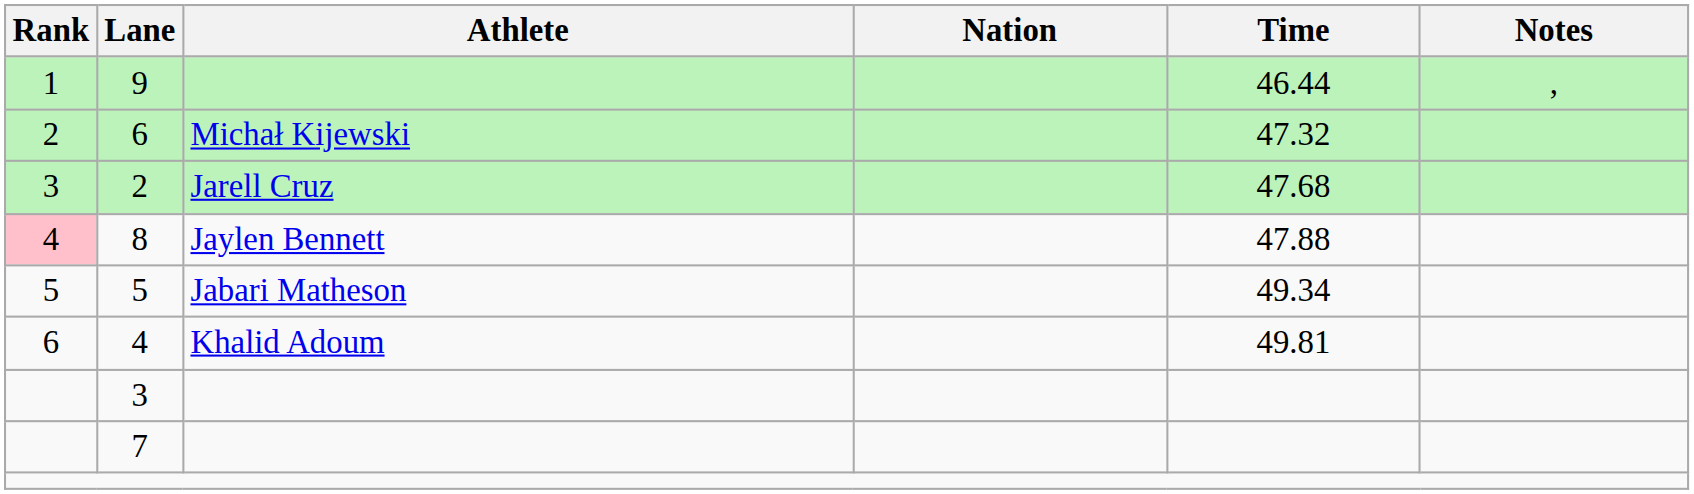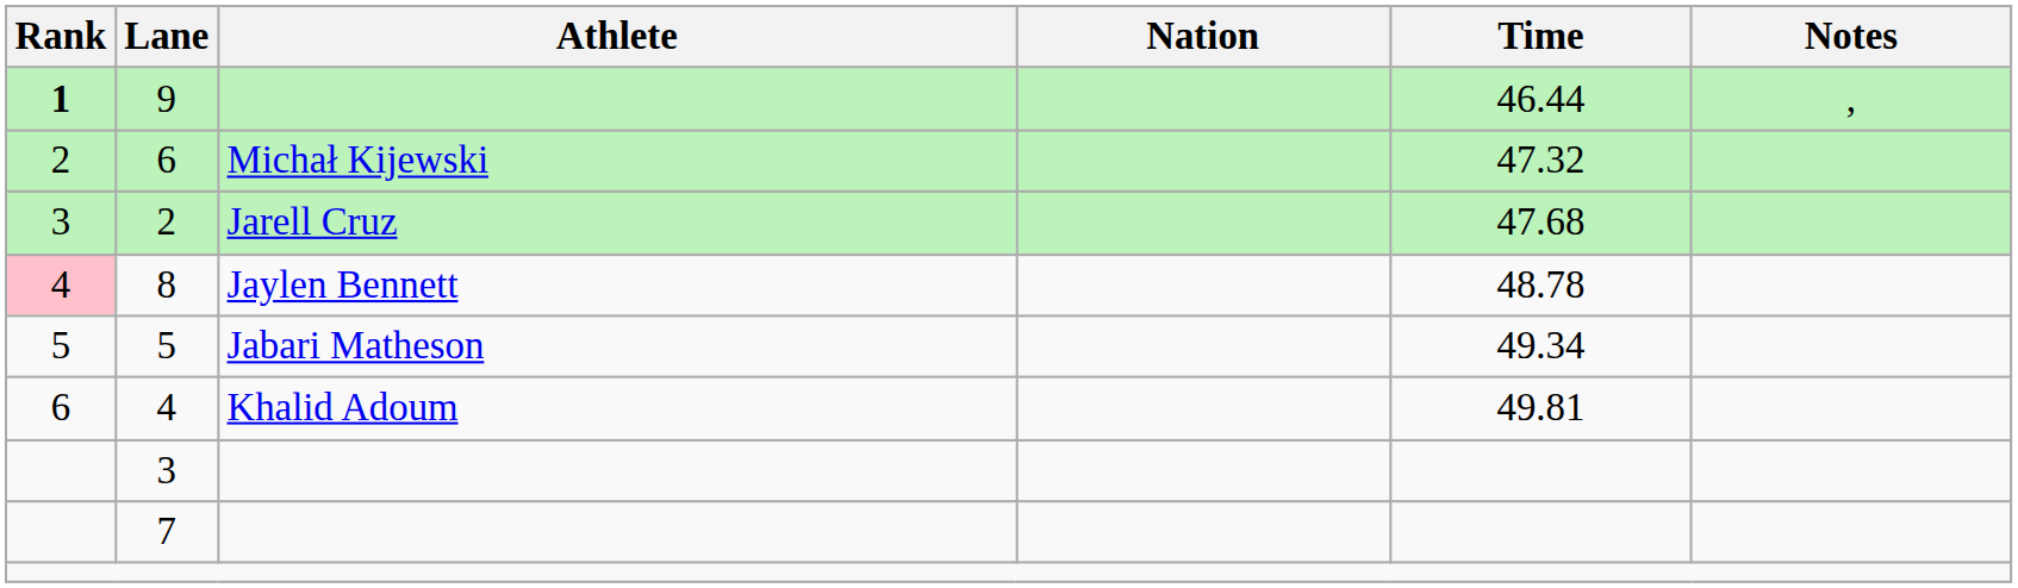 <table class="wikitable sortable" style="text-align:center;width: 65%;">
 <tr>
 <th scope="col" style="width: 10px;">Rank</th>
 <th scope="col" style="width: 10px;">Lane</th>
 <th scope="col">Athlete</th>
 <th scope="col">Nation</th>
 <th scope="col">Time</th>
 <th scope="col">Notes</th>
 </tr>
 <tr bgcolor=bbf3bb>
-<td>1</td>
+<td><strong>1</strong></td>
 <td>9</td>
 <td align=left></td>
 <td align=left></td>
 <td>46.44</td>
 <td>, </td>
 </tr>
 <tr bgcolor=bbf3bb>
 <td>2</td>
 <td>6</td>
 <td align=left><a href='#'>Michał Kijewski</a></td>
 <td align=left></td>
 <td>47.32</td>
 <td></td>
 </tr>
 <tr bgcolor=bbf3bb>
 <td>3</td>
 <td>2</td>
 <td align=left><a href='#'>Jarell Cruz</a></td>
 <td align=left></td>
 <td>47.68</td>
 <td></td>
 </tr>
 <tr>
 <td style="background: pink;">4</td>
 <td>8</td>
 <td align=left><a href='#'>Jaylen Bennett</a></td>
 <td align=left></td>
-<td>47.88</td>
+<td>48.78</td>
 <td></td>
 </tr>
 <tr>
 <td>5</td>
 <td>5</td>
 <td align=left><a href='#'>Jabari Matheson</a></td>
 <td align=left></td>
 <td>49.34</td>
 <td></td>
 </tr>
 <tr>
 <td>6</td>
 <td>4</td>
 <td align=left><a href='#'>Khalid Adoum</a></td>
 <td align=left></td>
 <td>49.81</td>
 <td></td>
 </tr>
 <tr>
 <td></td>
 <td>3</td>
 <td align=left></td>
 <td align=left></td>
 <td></td>
 <td></td>
 </tr>
 <tr>
 <td></td>
 <td>7</td>
 <td align=left></td>
 <td align=left></td>
 <td></td>
 <td></td>
 </tr>
 <tr class="sortbottom">
 <td colspan="6"></td>
 </tr>
 </table>
